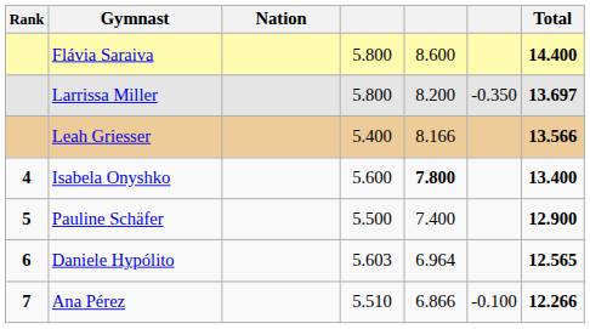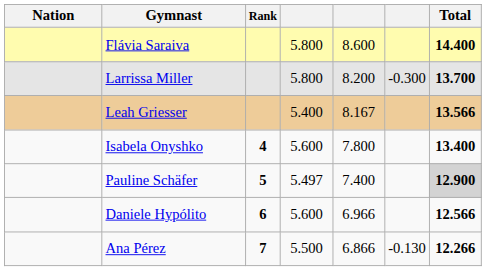 <table class="wikitable sortable" style="text-align:center;">
 <tr>
+<th scope="col" style="width:100px;">Nation</th>
+<th scope="col" style="width:150px;">Gymnast</th>
 <th scope="col" style="width:15px;"><small>Rank</small></th>
-<th scope="col" style="width:150px;">Gymnast</th>
-<th scope="col" style="width:100px;">Nation</th>
 <th scope="col" style="width:50px;"><small></small></th>
 <th scope="col" style="width:50px;"><small></small></th>
 <th scope="col" style="width:20px;"><small></small></th>
 <th scope="col" style="width:50px;">Total</th>
 </tr>
 <tr style="background:#fffcaf;">
+<td style="text-align:left;"></td>
+<td style="height:30px; text-align:left;"><a href='#'>Flávia Saraiva</a></td>
 <td scope="row" style="text-align:center"><strong></strong></td>
-<td style="height:30px; text-align:left;"><a href='#'>Flávia Saraiva</a></td>
-<td style="text-align:left;"></td>
 <td>5.800</td>
 <td>8.600</td>
 <td></td>
 <td><strong>14.400</strong></td>
 </tr>
 <tr style="background:#e5e5e5;">
+<td style="text-align:left;"></td>
+<td style="height:30px; text-align:left;"><a href='#'>Larrissa Miller</a></td>
 <td scope="row" style="text-align:center"><strong></strong></td>
-<td style="height:30px; text-align:left;"><a href='#'>Larrissa Miller</a></td>
-<td style="text-align:left;"></td>
 <td>5.800</td>
 <td>8.200</td>
-<td>-0.350</td>
-<td><strong>13.697</strong></td>
+<td>-0.300</td>
+<td><strong>13.700</strong></td>
 </tr>
 <tr style="background:#ec9;">
+<td style="text-align:left;"></td>
+<td style="height:30px; text-align:left;"><a href='#'>Leah Griesser</a></td>
 <td scope="row" style="text-align:center"><strong></strong></td>
-<td style="height:30px; text-align:left;"><a href='#'>Leah Griesser</a></td>
-<td style="text-align:left;"></td>
 <td>5.400</td>
-<td>8.166</td>
+<td>8.167</td>
 <td></td>
 <td><strong>13.566</strong></td>
 </tr>
 <tr>
+<td style="text-align:left;"></td>
+<td style="height:30px; text-align:left;"><a href='#'>Isabela Onyshko</a></td>
 <td scope="row" style="text-align:center"><strong>4</strong></td>
-<td style="height:30px; text-align:left;"><a href='#'>Isabela Onyshko</a></td>
-<td style="text-align:left;"></td>
 <td>5.600</td>
-<td><strong>7.800</strong></td>
+<td>7.800</td>
 <td></td>
 <td><strong>13.400</strong></td>
 </tr>
 <tr>
+<td style="text-align:left;"></td>
+<td style="height:30px; text-align:left;"><a href='#'>Pauline Schäfer</a></td>
 <td scope="row" style="text-align:center"><strong>5</strong></td>
-<td style="height:30px; text-align:left;"><a href='#'>Pauline Schäfer</a></td>
-<td style="text-align:left;"></td>
-<td>5.500</td>
+<td>5.497</td>
 <td>7.400</td>
 <td></td>
-<td><strong>12.900</strong></td>
+<td style="background: lightgrey;"><strong>12.900</strong></td>
 </tr>
 <tr>
+<td style="text-align:left;"></td>
+<td style="height:30px; text-align:left;"><a href='#'>Daniele Hypólito</a></td>
 <td scope="row" style="text-align:center"><strong>6</strong></td>
-<td style="height:30px; text-align:left;"><a href='#'>Daniele Hypólito</a></td>
-<td style="text-align:left;"></td>
-<td>5.603</td>
-<td>6.964</td>
+<td>5.600</td>
+<td>6.966</td>
 <td></td>
-<td><strong>12.565</strong></td>
+<td><strong>12.566</strong></td>
 </tr>
 <tr>
+<td style="text-align:left;"></td>
+<td style="height:30px; text-align:left;"><a href='#'>Ana Pérez</a></td>
 <td scope="row" style="text-align:center"><strong>7</strong></td>
-<td style="height:30px; text-align:left;"><a href='#'>Ana Pérez</a></td>
-<td style="text-align:left;"></td>
-<td>5.510</td>
+<td>5.500</td>
 <td>6.866</td>
-<td>-0.100</td>
+<td>-0.130</td>
 <td><strong>12.266</strong></td>
 </tr>
 </table>
